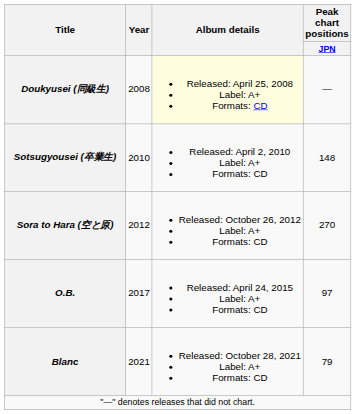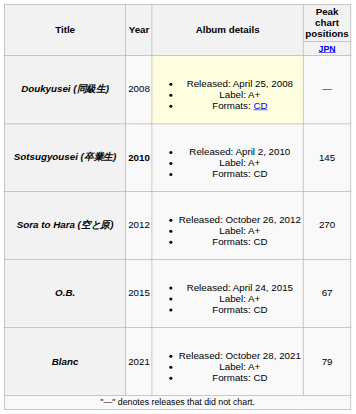 <table class="wikitable plainrowheaders" style="text-align:center;">
 <tr>
 <th scope="col" rowspan="2" style="width:12em;">Title</th>
 <th scope="col" rowspan="2">Year</th>
 <th scope="col" rowspan="2">Album details</th>
 <th scope="col" colspan="1">Peak chart positions</th>
 </tr>
 <tr>
 <th scope="col" style="width:3em;font-size:90%;"><a href='#'>JPN</a><br></th>
 </tr>
 <tr>
 <th scope="row"><em>Doukyusei (同級生)</em></th>
 <td>2008</td>
 <td style="background: lightyellow;"><br><ul><li>Released: April 25, 2008</li><li>Label: A+</li><li>Formats: <a href='#'>CD</a></li></ul></td>
 <td>—</td>
 </tr>
 <tr>
 <th scope="row"><em>Sotsugyousei (卒業生)</em></th>
-<td>2010</td>
+<td><strong>2010</strong></td>
 <td><br><ul><li>Released: April 2, 2010</li><li>Label: A+</li><li>Formats: CD</li></ul></td>
-<td>148</td>
+<td>145</td>
 </tr>
 <tr>
 <th scope="row"><em>Sora to Hara (空と原)</em></th>
 <td>2012</td>
 <td><br><ul><li>Released: October 26, 2012</li><li>Label: A+</li><li>Formats: CD</li></ul></td>
 <td>270</td>
 </tr>
 <tr>
 <th scope="row"><em>O.B.</em></th>
-<td>2017</td>
+<td>2015</td>
 <td><br><ul><li>Released: April 24, 2015</li><li>Label: A+</li><li>Formats: CD</li></ul></td>
-<td>97</td>
+<td>67</td>
 </tr>
 <tr>
 <th scope="row"><em>Blanc</em></th>
 <td>2021</td>
 <td><br><ul><li>Released: October 28, 2021</li><li>Label: A+</li><li>Formats: CD</li></ul></td>
 <td>79</td>
 </tr>
 <tr>
 <td colspan="5" style="font-size:90%;">"—" denotes releases that did not chart.</td>
 </tr>
 </table>
